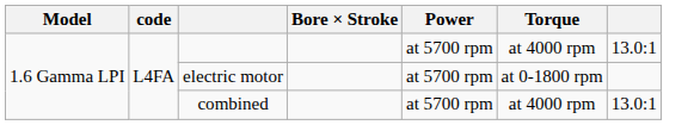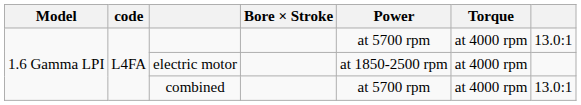 <table class="wikitable" style="text-align: center;">
 <tr>
 <th>Model</th>
 <th> code</th>
 <th></th>
 <th>Bore × Stroke</th>
 <th>Power</th>
 <th>Torque</th>
 <th></th>
 </tr>
 <tr>
 <td rowspan="3">1.6 Gamma LPI</td>
 <td rowspan="3">L4FA</td>
 <td></td>
 <td></td>
 <td> at 5700 rpm</td>
 <td> at 4000 rpm</td>
 <td>13.0:1</td>
 </tr>
 <tr>
 <td>electric motor</td>
 <td></td>
-<td> at 5700 rpm</td>
-<td> at 0-1800 rpm</td>
+<td> at 1850-2500 rpm</td>
+<td> at 4000 rpm</td>
 <td></td>
 </tr>
 <tr>
 <td>combined</td>
 <td></td>
 <td> at 5700 rpm</td>
 <td> at 4000 rpm</td>
 <td>13.0:1</td>
 </tr>
 </table>
